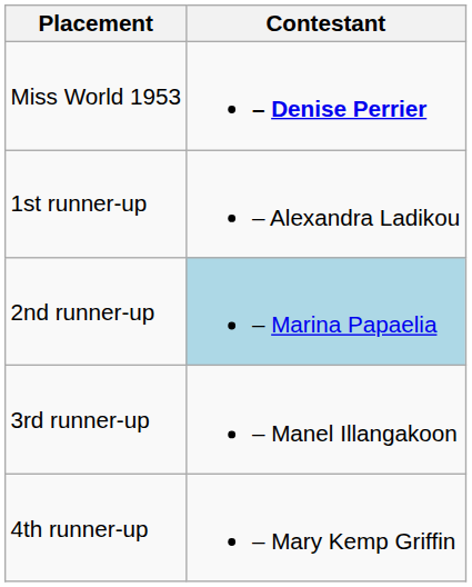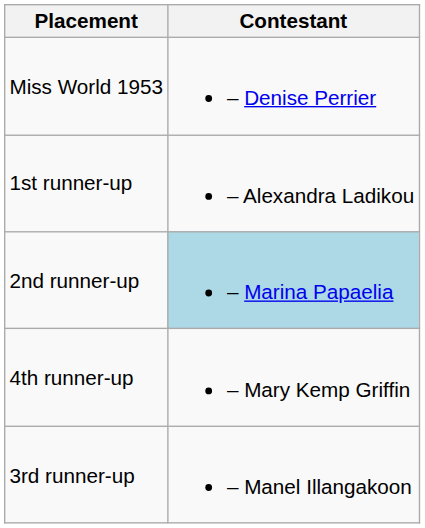 <table class="wikitable sortable" style="font-size:95%;">
 <tr>
 <th>Placement</th>
 <th>Contestant</th>
 </tr>
 <tr>
 <td>Miss World 1953</td>
-<td><strong><br><ul><li> – <a href='#'>Denise Perrier</a></li></ul></strong></td>
+<td><br><ul><li> – <a href='#'>Denise Perrier</a></li></ul></td>
 </tr>
 <tr>
 <td>1st runner-up</td>
 <td><br><ul><li> – Alexandra Ladikou</li></ul></td>
 </tr>
 <tr>
 <td>2nd runner-up</td>
 <td style="background: lightblue;"><br><ul><li> – <a href='#'>Marina Papaelia</a></li></ul></td>
 </tr>
 <tr>
+<td>4th runner-up</td>
+<td><br><ul><li> – Mary Kemp Griffin</li></ul></td>
+</tr>
+<tr>
 <td>3rd runner-up</td>
 <td><br><ul><li> – Manel Illangakoon</li></ul></td>
 </tr>
-<tr>
-<td>4th runner-up</td>
-<td><br><ul><li> – Mary Kemp Griffin</li></ul></td>
-</tr>
 </table>
